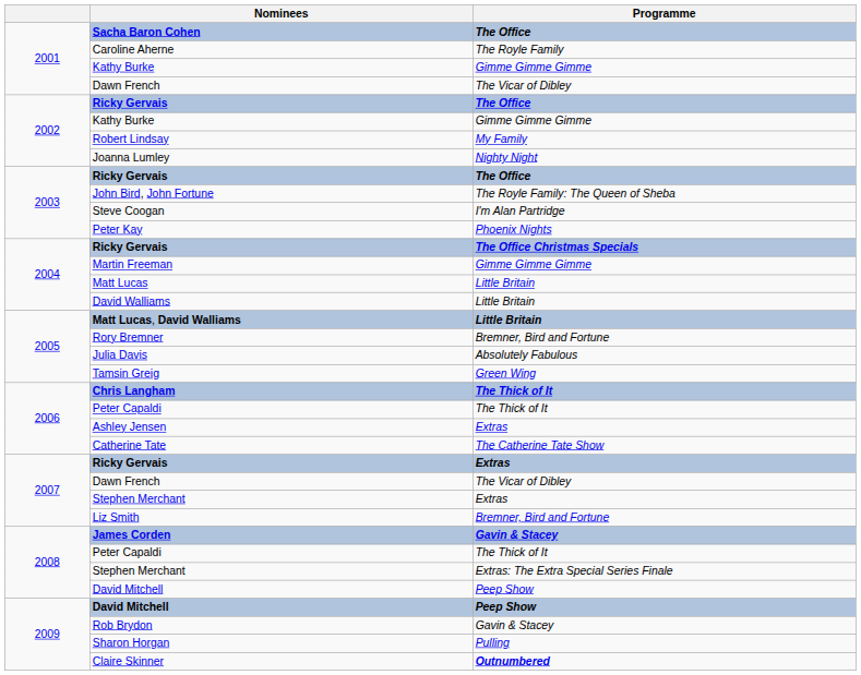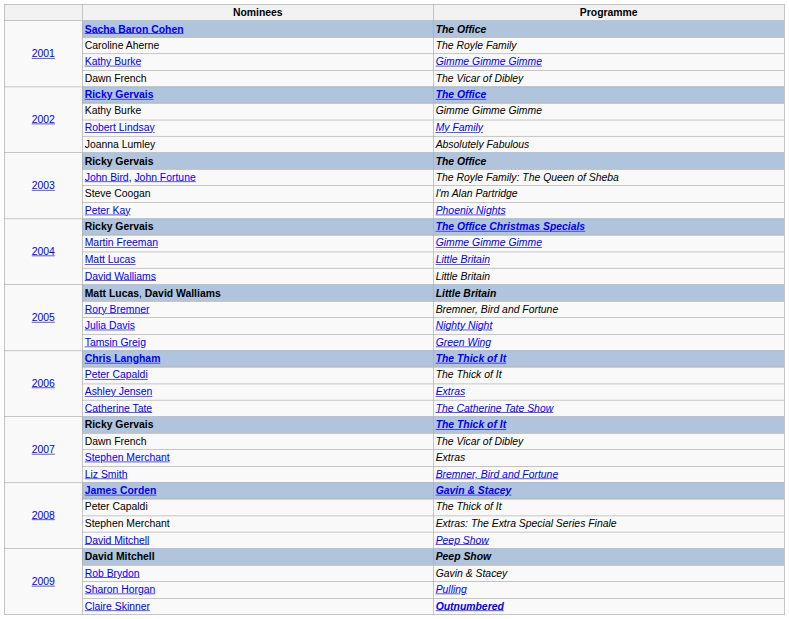 <table class="wikitable" width="95%" cellpadding="5">
 <tr>
 <th width="10%"></th>
 <th width="45%">Nominees</th>
 <th width="45%">Programme</th>
 </tr>
 <tr>
 <td rowspan="4" style="text-align:center;"><a href='#'>2001</a></td>
 <td style="background:#B0C4DE;"><strong><a href='#'>Sacha Baron Cohen</a></strong></td>
 <td style="background:#B0C4DE;"><strong><em>The Office</em></strong></td>
 </tr>
 <tr>
 <td>Caroline Aherne</td>
 <td><em>The Royle Family</em></td>
 </tr>
 <tr>
 <td><a href='#'>Kathy Burke</a></td>
 <td><em><a href='#'>Gimme Gimme Gimme</a></em></td>
 </tr>
 <tr>
 <td>Dawn French</td>
 <td><em>The Vicar of Dibley</em></td>
 </tr>
 <tr>
 <td rowspan="4" style="text-align:center;"><a href='#'>2002</a></td>
 <td style="background:#B0C4DE;"><strong><a href='#'>Ricky Gervais</a></strong></td>
 <td style="background:#B0C4DE;"><strong><em><a href='#'>The Office</a></em></strong></td>
 </tr>
 <tr>
 <td>Kathy Burke</td>
 <td><em>Gimme Gimme Gimme</em></td>
 </tr>
 <tr>
 <td><a href='#'>Robert Lindsay</a></td>
 <td><em><a href='#'>My Family</a></em></td>
 </tr>
 <tr>
 <td>Joanna Lumley</td>
-<td><em><a href='#'>Nighty Night</a></em></td>
+<td><em>Absolutely Fabulous</em></td>
 </tr>
 <tr>
 <td rowspan="4" style="text-align:center;"><a href='#'>2003</a></td>
 <td style="background:#B0C4DE;"><strong>Ricky Gervais</strong></td>
 <td style="background:#B0C4DE;"><strong><em>The Office</em></strong></td>
 </tr>
 <tr>
 <td><a href='#'>John Bird</a>, <a href='#'>John Fortune</a></td>
 <td><em>The Royle Family: The Queen of Sheba</em></td>
 </tr>
 <tr>
 <td>Steve Coogan</td>
 <td><em>I'm Alan Partridge</em></td>
 </tr>
 <tr>
 <td><a href='#'>Peter Kay</a></td>
 <td><em><a href='#'>Phoenix Nights</a></em></td>
 </tr>
 <tr>
 <td rowspan="4" style="text-align:center;"><a href='#'>2004</a></td>
 <td style="background:#B0C4DE;"><strong>Ricky Gervais</strong></td>
 <td style="background:#B0C4DE;"><strong><em><a href='#'>The Office Christmas Specials</a></em></strong></td>
 </tr>
 <tr>
 <td><a href='#'>Martin Freeman</a></td>
 <td><em><a href='#'>Gimme Gimme Gimme</a></em></td>
 </tr>
 <tr>
 <td><a href='#'>Matt Lucas</a></td>
 <td><em><a href='#'>Little Britain</a></em></td>
 </tr>
 <tr>
 <td><a href='#'>David Walliams</a></td>
 <td><em>Little Britain</em></td>
 </tr>
 <tr>
 <td rowspan="4" style="text-align:center;"><a href='#'>2005</a></td>
 <td style="background:#B0C4DE;"><strong>Matt Lucas</strong>, <strong>David Walliams</strong></td>
 <td style="background:#B0C4DE;"><strong><em>Little Britain</em></strong></td>
 </tr>
 <tr>
 <td><a href='#'>Rory Bremner</a></td>
 <td><em>Bremner, Bird and Fortune</em></td>
 </tr>
 <tr>
 <td><a href='#'>Julia Davis</a></td>
-<td><em>Absolutely Fabulous</em></td>
+<td><em><a href='#'>Nighty Night</a></em></td>
 </tr>
 <tr>
 <td><a href='#'>Tamsin Greig</a></td>
 <td><em><a href='#'>Green Wing</a></em></td>
 </tr>
 <tr>
 <td rowspan="4" style="text-align:center;"><a href='#'>2006</a></td>
 <td style="background:#B0C4DE;"><strong><a href='#'>Chris Langham</a></strong></td>
 <td style="background:#B0C4DE;"><strong><em><a href='#'>The Thick of It</a></em></strong></td>
 </tr>
 <tr>
 <td><a href='#'>Peter Capaldi</a></td>
 <td><em>The Thick of It</em></td>
 </tr>
 <tr>
 <td><a href='#'>Ashley Jensen</a></td>
 <td><em><a href='#'>Extras</a></em></td>
 </tr>
 <tr>
 <td><a href='#'>Catherine Tate</a></td>
 <td><em><a href='#'>The Catherine Tate Show</a></em></td>
 </tr>
 <tr>
 <td rowspan="4" style="text-align:center;"><a href='#'>2007</a></td>
 <td style="background:#B0C4DE;"><strong>Ricky Gervais</strong></td>
-<td style="background:#B0C4DE;"><strong><em>Extras</em></strong></td>
+<td style="background:#B0C4DE;"><strong><em><a href='#'>The Thick of It</a></em></strong></td>
 </tr>
 <tr>
 <td>Dawn French</td>
 <td><em>The Vicar of Dibley</em></td>
 </tr>
 <tr>
 <td><a href='#'>Stephen Merchant</a></td>
 <td><em>Extras</em></td>
 </tr>
 <tr>
 <td><a href='#'>Liz Smith</a></td>
 <td><em><a href='#'>Bremner, Bird and Fortune</a></em></td>
 </tr>
 <tr>
 <td rowspan="4" style="text-align:center;"><a href='#'>2008</a></td>
 <td style="background:#B0C4DE;"><strong><a href='#'>James Corden</a></strong></td>
 <td style="background:#B0C4DE;"><strong><em><a href='#'>Gavin & Stacey</a></em></strong></td>
 </tr>
 <tr>
 <td>Peter Capaldi</td>
 <td><em>The Thick of It</em></td>
 </tr>
 <tr>
 <td>Stephen Merchant</td>
 <td><em>Extras: The Extra Special Series Finale</em></td>
 </tr>
 <tr>
 <td><a href='#'>David Mitchell</a></td>
 <td><em><a href='#'>Peep Show</a></em></td>
 </tr>
 <tr>
 <td rowspan="4" style="text-align:center;"><a href='#'>2009</a></td>
 <td style="background:#B0C4DE;"><strong>David Mitchell</strong></td>
 <td style="background:#B0C4DE;"><strong><em>Peep Show</em></strong></td>
 </tr>
 <tr>
 <td><a href='#'>Rob Brydon</a></td>
 <td><em>Gavin & Stacey</em></td>
 </tr>
 <tr>
 <td><a href='#'>Sharon Horgan</a></td>
 <td><em><a href='#'>Pulling</a></em></td>
 </tr>
 <tr>
 <td><a href='#'>Claire Skinner</a></td>
 <td><strong><em><a href='#'>Outnumbered</a></em></strong></td>
 </tr>
 </table>
